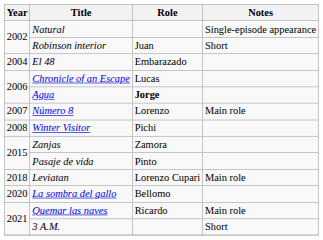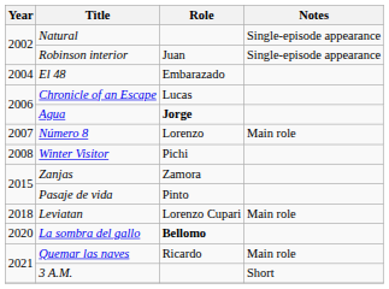 <table class="wikitable sortable">
 <tr>
 <th>Year</th>
 <th>Title</th>
 <th>Role</th>
 <th class="unsortable">Notes</th>
 </tr>
 <tr>
 <td rowspan="2">2002</td>
 <td><em>Natural</em></td>
 <td></td>
 <td>Single-episode appearance</td>
 </tr>
 <tr>
 <td><em>Robinson interior</em></td>
 <td>Juan</td>
-<td>Short</td>
+<td>Single-episode appearance</td>
 </tr>
 <tr>
 <td>2004</td>
 <td><em>El 48</em></td>
 <td>Embarazado</td>
 <td></td>
 </tr>
 <tr>
 <td rowspan="2">2006</td>
 <td><em><a href='#'>Chronicle of an Escape</a></em></td>
 <td>Lucas</td>
 <td></td>
 </tr>
 <tr>
 <td><em><a href='#'>Agua</a></em></td>
 <td><strong>Jorge</strong></td>
 <td></td>
 </tr>
 <tr>
 <td>2007</td>
 <td><em><a href='#'>Número 8</a></em></td>
 <td>Lorenzo</td>
 <td>Main role</td>
 </tr>
 <tr>
 <td>2008</td>
 <td><em><a href='#'>Winter Visitor</a></em></td>
 <td>Pichi</td>
 <td></td>
 </tr>
 <tr>
 <td rowspan="2">2015</td>
 <td><em>Zanjas</em></td>
 <td>Zamora</td>
 <td></td>
 </tr>
 <tr>
 <td><em>Pasaje de vida</em></td>
 <td>Pinto</td>
 <td></td>
 </tr>
 <tr>
 <td>2018</td>
 <td><em>Leviatan</em></td>
 <td>Lorenzo Cupari</td>
 <td>Main role</td>
 </tr>
 <tr>
 <td>2020</td>
 <td><em><a href='#'>La sombra del gallo</a></em></td>
-<td>Bellomo</td>
+<td><strong>Bellomo</strong></td>
 <td></td>
 </tr>
 <tr>
 <td rowspan="2">2021</td>
 <td><em><a href='#'>Quemar las naves</a></em></td>
 <td>Ricardo</td>
 <td>Main role</td>
 </tr>
 <tr>
 <td><em>3 A.M.</em></td>
 <td></td>
 <td>Short</td>
 </tr>
 <tr>
 </tr>
 </table>
